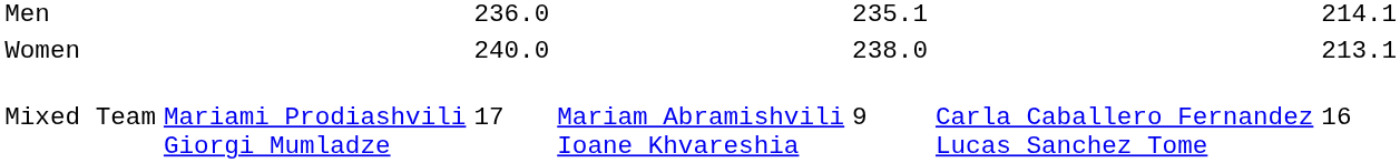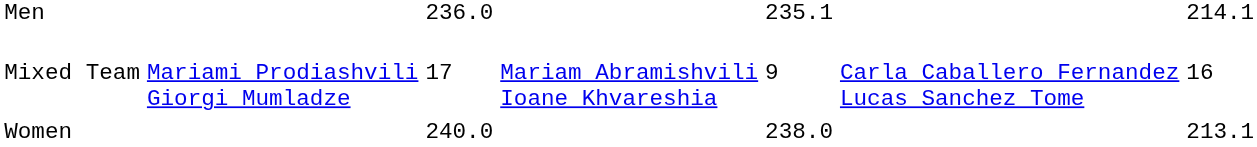 <table>
 <tr>
 <td>Men</td>
 <td></td>
 <td>236.0</td>
 <td></td>
 <td>235.1</td>
 <td></td>
 <td>214.1</td>
 </tr>
 <tr>
+<td>Mixed Team</td>
+<td> <br><a href='#'>Mariami Prodiashvili</a><br><a href='#'>Giorgi Mumladze</a></td>
+<td>17</td>
+<td> <br><a href='#'>Mariam Abramishvili</a><br><a href='#'>Ioane Khvareshia</a></td>
+<td>9</td>
+<td> <br><a href='#'>Carla Caballero Fernandez</a><br><a href='#'>Lucas Sanchez Tome</a></td>
+<td>16</td>
+</tr>
+<tr>
 <td>Women</td>
 <td></td>
 <td>240.0</td>
 <td></td>
 <td>238.0</td>
 <td></td>
 <td>213.1</td>
 </tr>
-<tr>
-<td>Mixed Team</td>
-<td> <br><a href='#'>Mariami Prodiashvili</a><br><a href='#'>Giorgi Mumladze</a></td>
-<td>17</td>
-<td> <br><a href='#'>Mariam Abramishvili</a><br><a href='#'>Ioane Khvareshia</a></td>
-<td>9</td>
-<td> <br><a href='#'>Carla Caballero Fernandez</a><br><a href='#'>Lucas Sanchez Tome</a></td>
-<td>16</td>
-</tr>
 </table>
